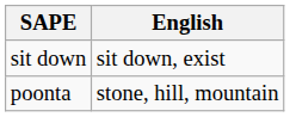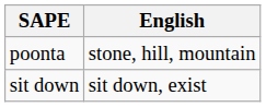 <table class="wikitable">
 <tr>
 <th>SAPE</th>
 <th>English</th>
 </tr>
 <tr>
+<td>poonta</td>
+<td>stone, hill, mountain</td>
+</tr>
+<tr>
 <td>sit down</td>
 <td>sit down, exist</td>
 </tr>
-<tr>
-<td>poonta</td>
-<td>stone, hill, mountain</td>
-</tr>
 </table>
